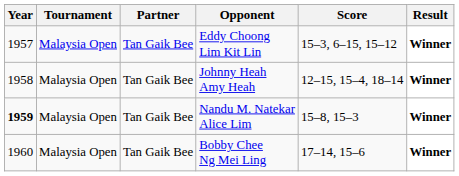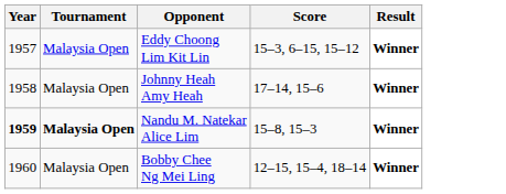 <table class="sortable wikitable" style="font-size: 90%;">
 <tr>
 <th>Year</th>
 <th>Tournament</th>
-<th>Partner</th>
 <th>Opponent</th>
 <th>Score</th>
 <th>Result</th>
 </tr>
 <tr>
 <td align="center">1957</td>
 <td><a href='#'>Malaysia Open</a></td>
-<td> <a href='#'>Tan Gaik Bee</a></td>
 <td> <a href='#'>Eddy Choong</a><br> <a href='#'>Lim Kit Lin</a></td>
 <td>15–3, 6–15, 15–12</td>
 <td style="text-align:left; background:white"> <strong>Winner</strong></td>
 </tr>
 <tr>
 <td align="center">1958</td>
 <td>Malaysia Open</td>
-<td> Tan Gaik Bee</td>
 <td> <a href='#'>Johnny Heah</a><br> <a href='#'>Amy Heah</a></td>
-<td>12–15, 15–4, 18–14</td>
+<td>17–14, 15–6</td>
 <td style="text-align:left; background:white"> <strong>Winner</strong></td>
 </tr>
 <tr>
 <td align="center"><strong>1959</strong></td>
-<td>Malaysia Open</td>
-<td> Tan Gaik Bee</td>
+<td><strong>Malaysia Open</strong></td>
 <td> <a href='#'>Nandu M. Natekar</a><br> <a href='#'>Alice Lim</a></td>
 <td>15–8, 15–3</td>
 <td style="text-align:left; background:white"> <strong>Winner</strong></td>
 </tr>
 <tr>
 <td align="center">1960</td>
 <td>Malaysia Open</td>
-<td> Tan Gaik Bee</td>
 <td> <a href='#'>Bobby Chee</a><br> <a href='#'>Ng Mei Ling</a></td>
-<td>17–14, 15–6</td>
+<td>12–15, 15–4, 18–14</td>
 <td style="text-align:left; background:white"> <strong>Winner</strong></td>
 </tr>
 </table>
